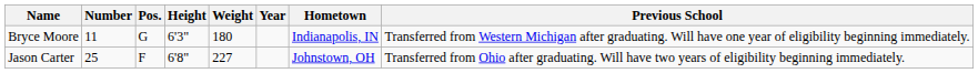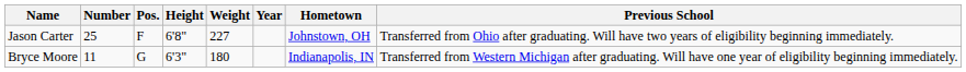 <table class="wikitable sortable" border="1">
 <tr>
 <th>Name</th>
 <th>Number</th>
 <th>Pos.</th>
 <th>Height</th>
 <th>Weight</th>
 <th>Year</th>
 <th>Hometown</th>
 <th class="unsortable">Previous School</th>
 </tr>
 <tr>
+<td>Jason Carter</td>
+<td>25</td>
+<td>F</td>
+<td>6'8"</td>
+<td>227</td>
+<td></td>
+<td><a href='#'>Johnstown, OH</a></td>
+<td>Transferred from <a href='#'>Ohio</a> after graduating. Will have two years of eligibility beginning immediately.</td>
+</tr>
+<tr>
 <td>Bryce Moore</td>
 <td>11</td>
 <td>G</td>
 <td>6'3"</td>
 <td>180</td>
 <td></td>
 <td><a href='#'>Indianapolis, IN</a></td>
 <td>Transferred from <a href='#'>Western Michigan</a> after graduating. Will have one year of eligibility beginning immediately.</td>
 </tr>
-<tr>
-<td>Jason Carter</td>
-<td>25</td>
-<td>F</td>
-<td>6'8"</td>
-<td>227</td>
-<td></td>
-<td><a href='#'>Johnstown, OH</a></td>
-<td>Transferred from <a href='#'>Ohio</a> after graduating. Will have two years of eligibility beginning immediately.</td>
-</tr>
 </table>
